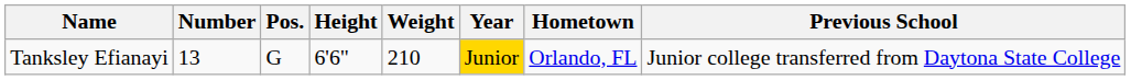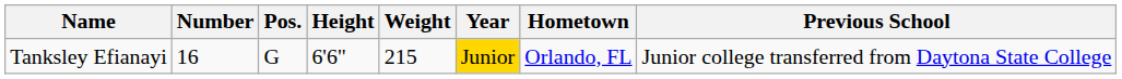 <table class="wikitable sortable" border="1">
 <tr>
 <th>Name</th>
 <th>Number</th>
 <th>Pos.</th>
 <th>Height</th>
 <th>Weight</th>
 <th>Year</th>
 <th>Hometown</th>
 <th class="unsortable">Previous School</th>
 </tr>
 <tr>
 <td>Tanksley Efianayi</td>
-<td>13</td>
+<td>16</td>
 <td>G</td>
 <td>6'6"</td>
-<td>210</td>
+<td>215</td>
 <td style="background: gold;">Junior</td>
 <td><a href='#'>Orlando, FL</a></td>
 <td>Junior college transferred from <a href='#'>Daytona State College</a></td>
 </tr>
 </table>
